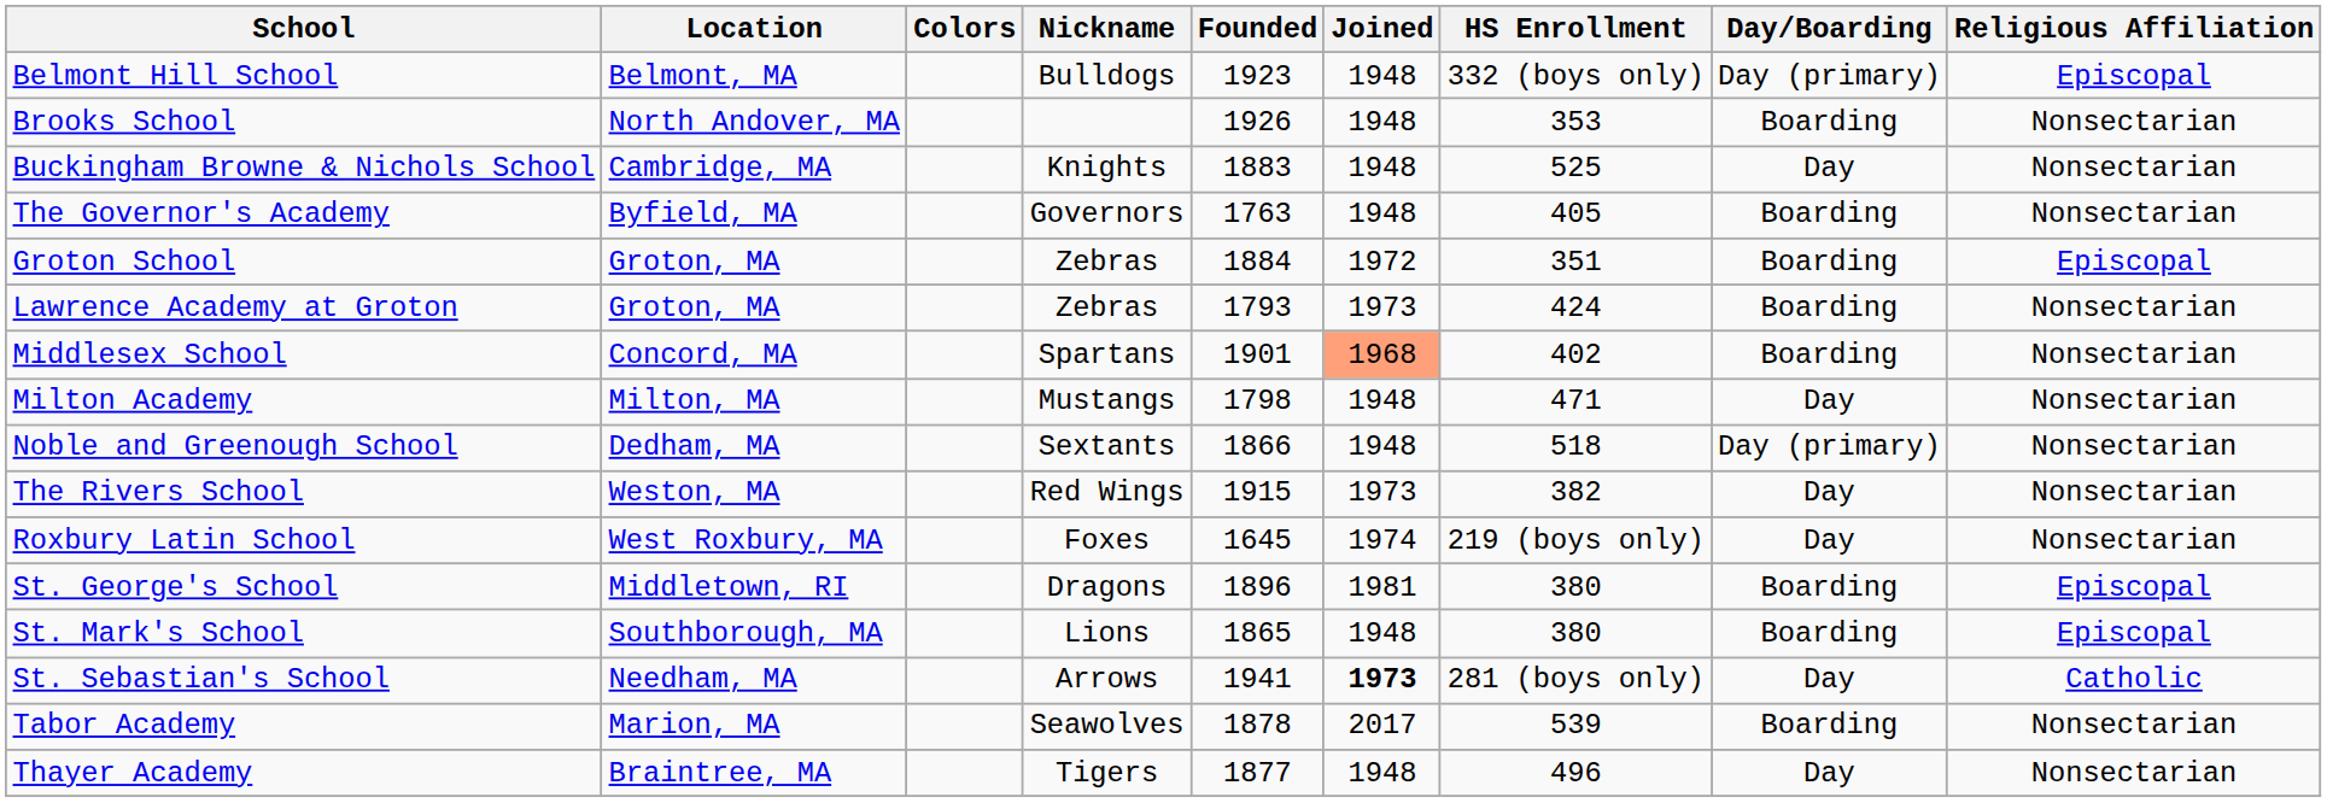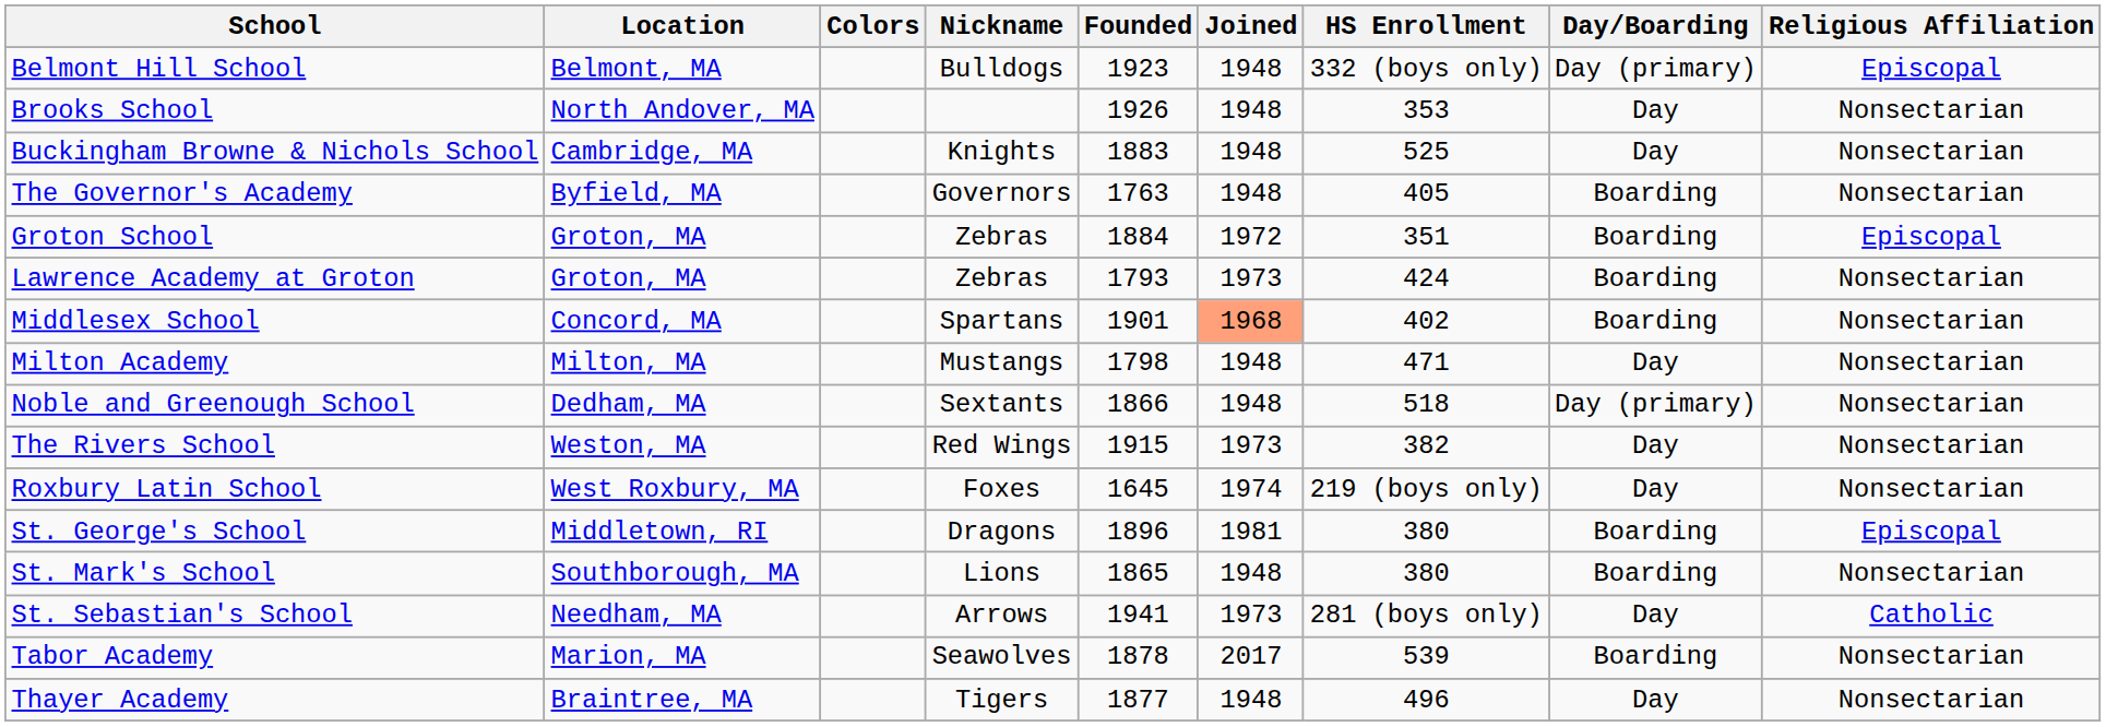 <table class="wikitable sortable">
 <tr>
 <th>School</th>
 <th>Location</th>
 <th>Colors</th>
 <th>Nickname</th>
 <th>Founded</th>
 <th>Joined</th>
 <th>HS Enrollment</th>
 <th>Day/Boarding</th>
 <th>Religious Affiliation</th>
 </tr>
 <tr>
 <td><a href='#'>Belmont Hill School</a></td>
 <td><a href='#'>Belmont, MA</a></td>
 <td align="center"></td>
 <td align="center">Bulldogs</td>
 <td align="center">1923</td>
 <td align="center">1948</td>
 <td align="center">332 (boys only)</td>
 <td align="center">Day (primary)</td>
 <td align="center"><a href='#'>Episcopal</a></td>
 </tr>
 <tr>
 <td><a href='#'>Brooks School</a></td>
 <td><a href='#'>North Andover, MA</a></td>
 <td align="center"></td>
 <td></td>
 <td align="center">1926</td>
 <td align="center">1948</td>
 <td align="center">353</td>
-<td align="center">Boarding</td>
+<td align="center">Day</td>
 <td align="center">Nonsectarian</td>
 </tr>
 <tr>
 <td><a href='#'>Buckingham Browne & Nichols School</a></td>
 <td><a href='#'>Cambridge, MA</a></td>
 <td align="center"></td>
 <td align="center">Knights</td>
 <td align="center">1883</td>
 <td align="center">1948</td>
 <td align="center">525</td>
 <td align="center">Day</td>
 <td align="center">Nonsectarian</td>
 </tr>
 <tr>
 <td><a href='#'>The Governor's Academy</a></td>
 <td><a href='#'>Byfield, MA</a></td>
 <td align="center"></td>
 <td align="center">Governors</td>
 <td align="center">1763</td>
 <td align="center">1948</td>
 <td align="center">405</td>
 <td align="center">Boarding</td>
 <td align="center">Nonsectarian</td>
 </tr>
 <tr>
 <td><a href='#'>Groton School</a></td>
 <td><a href='#'>Groton, MA</a></td>
 <td align="center"></td>
 <td align="center">Zebras</td>
 <td align="center">1884</td>
 <td align="center">1972</td>
 <td align="center">351</td>
 <td align="center">Boarding</td>
 <td align="center"><a href='#'>Episcopal</a></td>
 </tr>
 <tr>
 <td><a href='#'>Lawrence Academy at Groton</a></td>
 <td><a href='#'>Groton, MA</a></td>
 <td align="center"></td>
 <td align="center">Zebras</td>
 <td align="center">1793</td>
 <td align="center">1973</td>
 <td align="center">424</td>
 <td align="center">Boarding</td>
 <td align="center">Nonsectarian</td>
 </tr>
 <tr>
 <td><a href='#'>Middlesex School</a></td>
 <td><a href='#'>Concord, MA</a></td>
 <td align="center"></td>
 <td align="center">Spartans</td>
 <td align="center">1901</td>
 <td align="center" style="background: lightsalmon;">1968</td>
 <td align="center">402</td>
 <td align="center">Boarding</td>
 <td align="center">Nonsectarian</td>
 </tr>
 <tr>
 <td><a href='#'>Milton Academy</a></td>
 <td><a href='#'>Milton, MA</a></td>
 <td align="center"></td>
 <td align="center">Mustangs</td>
 <td align="center">1798</td>
 <td align="center">1948</td>
 <td align="center">471</td>
 <td align="center">Day</td>
 <td align="center">Nonsectarian</td>
 </tr>
 <tr>
 <td><a href='#'>Noble and Greenough School</a></td>
 <td><a href='#'>Dedham, MA</a></td>
 <td align="center"></td>
 <td align="center">Sextants</td>
 <td align="center">1866</td>
 <td align="center">1948</td>
 <td align="center">518</td>
 <td align="center">Day (primary)</td>
 <td align="center">Nonsectarian</td>
 </tr>
 <tr>
 <td><a href='#'>The Rivers School</a></td>
 <td><a href='#'>Weston, MA</a></td>
 <td align="center"></td>
 <td align="center">Red Wings</td>
 <td align="center">1915</td>
 <td align="center">1973</td>
 <td align="center">382</td>
 <td align="center">Day</td>
 <td align="center">Nonsectarian</td>
 </tr>
 <tr>
 <td><a href='#'>Roxbury Latin School</a></td>
 <td><a href='#'>West Roxbury, MA</a></td>
 <td align="center"></td>
 <td align="center">Foxes</td>
 <td align="center">1645</td>
 <td align="center">1974</td>
 <td align="center">219 (boys only)</td>
 <td align="center">Day</td>
 <td align="center">Nonsectarian</td>
 </tr>
 <tr>
 <td><a href='#'>St. George's School</a></td>
 <td><a href='#'>Middletown, RI</a></td>
 <td></td>
 <td align="center">Dragons</td>
 <td align="center">1896</td>
 <td align="center">1981</td>
 <td align="center">380</td>
 <td align="center">Boarding</td>
 <td align="center"><a href='#'>Episcopal</a></td>
 </tr>
 <tr>
 <td><a href='#'>St. Mark's School</a></td>
 <td><a href='#'>Southborough, MA</a></td>
 <td align="center"></td>
 <td align="center">Lions</td>
 <td align="center">1865</td>
 <td align="center">1948</td>
 <td align="center">380</td>
 <td align="center">Boarding</td>
-<td align="center"><a href='#'>Episcopal</a></td>
+<td align="center">Nonsectarian</td>
 </tr>
 <tr>
 <td><a href='#'>St. Sebastian's School</a></td>
 <td><a href='#'>Needham, MA</a></td>
 <td align="center"></td>
 <td align="center">Arrows</td>
 <td align="center">1941</td>
-<td align="center"><strong>1973</strong></td>
+<td align="center">1973</td>
 <td align="center">281 (boys only)</td>
 <td align="center">Day</td>
 <td align="center"><a href='#'>Catholic</a></td>
 </tr>
 <tr>
 <td><a href='#'>Tabor Academy</a></td>
 <td><a href='#'>Marion, MA</a></td>
 <td align="center"></td>
 <td align="center">Seawolves</td>
 <td align="center">1878</td>
 <td align="center">2017</td>
 <td align="center">539</td>
 <td align="center">Boarding</td>
 <td align="center">Nonsectarian</td>
 </tr>
 <tr>
 <td><a href='#'>Thayer Academy</a></td>
 <td><a href='#'>Braintree, MA</a></td>
 <td align="center"></td>
 <td align="center">Tigers</td>
 <td align="center">1877</td>
 <td align="center">1948</td>
 <td align="center">496</td>
 <td align="center">Day</td>
 <td align="center">Nonsectarian</td>
 </tr>
 </table>
